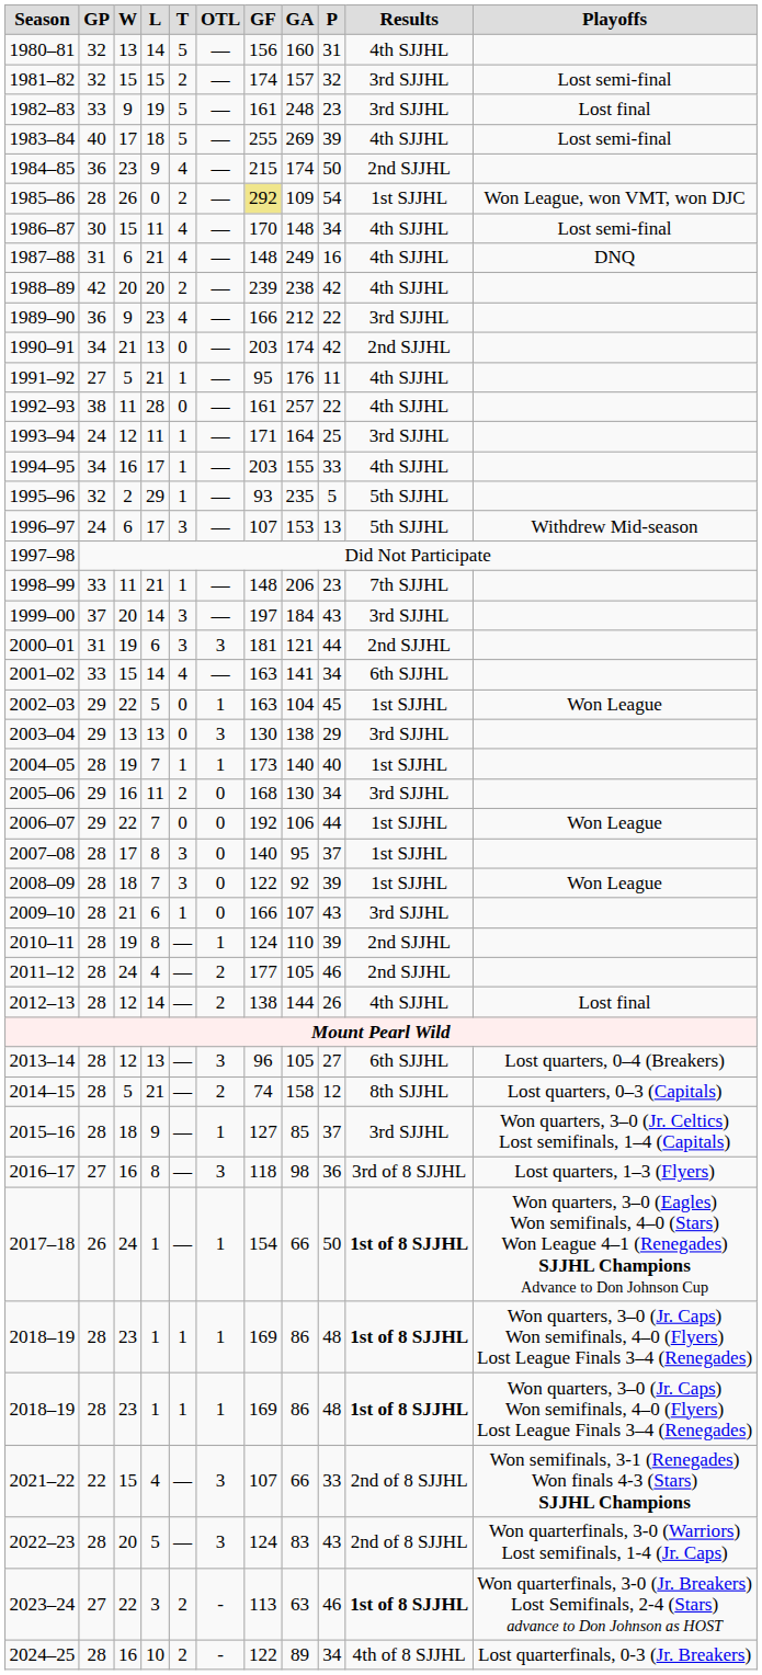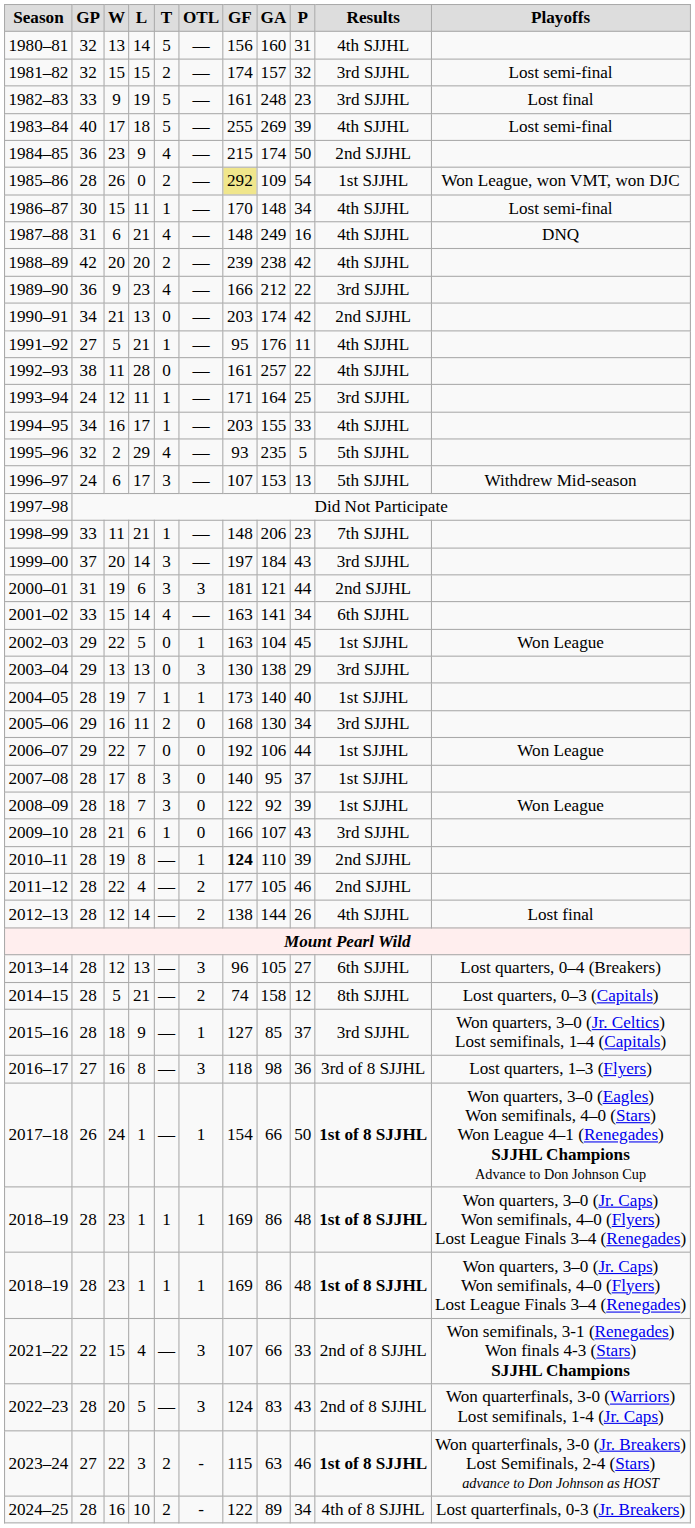 <table class="wikitable">
 <tr style="text-align:center; background:#dddddd">
 <td><strong>Season</strong></td>
 <td><strong>GP</strong></td>
 <td><strong>W</strong></td>
 <td><strong>L</strong></td>
 <td><strong>T</strong></td>
 <td><strong>OTL</strong></td>
 <td><strong>GF</strong></td>
 <td><strong>GA</strong></td>
 <td><strong>P</strong></td>
 <td><strong>Results</strong></td>
 <td><strong>Playoffs</strong></td>
 </tr>
 <tr style="text-align:center">
 <td>1980–81</td>
 <td>32</td>
 <td>13</td>
 <td>14</td>
 <td>5</td>
 <td>—</td>
 <td>156</td>
 <td>160</td>
 <td>31</td>
 <td>4th SJJHL</td>
 <td></td>
 </tr>
 <tr style="text-align:center">
 <td>1981–82</td>
 <td>32</td>
 <td>15</td>
 <td>15</td>
 <td>2</td>
 <td>—</td>
 <td>174</td>
 <td>157</td>
 <td>32</td>
 <td>3rd SJJHL</td>
 <td>Lost semi-final</td>
 </tr>
 <tr style="text-align:center">
 <td>1982–83</td>
 <td>33</td>
 <td>9</td>
 <td>19</td>
 <td>5</td>
 <td>—</td>
 <td>161</td>
 <td>248</td>
 <td>23</td>
 <td>3rd SJJHL</td>
 <td>Lost final</td>
 </tr>
 <tr style="text-align:center">
 <td>1983–84</td>
 <td>40</td>
 <td>17</td>
 <td>18</td>
 <td>5</td>
 <td>—</td>
 <td>255</td>
 <td>269</td>
 <td>39</td>
 <td>4th SJJHL</td>
 <td>Lost semi-final</td>
 </tr>
 <tr style="text-align:center">
 <td>1984–85</td>
 <td>36</td>
 <td>23</td>
 <td>9</td>
 <td>4</td>
 <td>—</td>
 <td>215</td>
 <td>174</td>
 <td>50</td>
 <td>2nd SJJHL</td>
 <td></td>
 </tr>
 <tr style="text-align:center">
 <td>1985–86</td>
 <td>28</td>
 <td>26</td>
 <td>0</td>
 <td>2</td>
 <td>—</td>
 <td style="background: khaki;">292</td>
 <td>109</td>
 <td>54</td>
 <td>1st SJJHL</td>
 <td>Won League, won VMT, won DJC</td>
 </tr>
 <tr style="text-align:center">
 <td>1986–87</td>
 <td>30</td>
 <td>15</td>
 <td>11</td>
-<td>4</td>
+<td>1</td>
 <td>—</td>
 <td>170</td>
 <td>148</td>
 <td>34</td>
 <td>4th SJJHL</td>
 <td>Lost semi-final</td>
 </tr>
 <tr style="text-align:center">
 <td>1987–88</td>
 <td>31</td>
 <td>6</td>
 <td>21</td>
 <td>4</td>
 <td>—</td>
 <td>148</td>
 <td>249</td>
 <td>16</td>
 <td>4th SJJHL</td>
 <td>DNQ</td>
 </tr>
 <tr style="text-align:center">
 <td>1988–89</td>
 <td>42</td>
 <td>20</td>
 <td>20</td>
 <td>2</td>
 <td>—</td>
 <td>239</td>
 <td>238</td>
 <td>42</td>
 <td>4th SJJHL</td>
 <td></td>
 </tr>
 <tr style="text-align:center">
 <td>1989–90</td>
 <td>36</td>
 <td>9</td>
 <td>23</td>
 <td>4</td>
 <td>—</td>
 <td>166</td>
 <td>212</td>
 <td>22</td>
 <td>3rd SJJHL</td>
 <td></td>
 </tr>
 <tr style="text-align:center">
 <td>1990–91</td>
 <td>34</td>
 <td>21</td>
 <td>13</td>
 <td>0</td>
 <td>—</td>
 <td>203</td>
 <td>174</td>
 <td>42</td>
 <td>2nd SJJHL</td>
 <td></td>
 </tr>
 <tr style="text-align:center">
 <td>1991–92</td>
 <td>27</td>
 <td>5</td>
 <td>21</td>
 <td>1</td>
 <td>—</td>
 <td>95</td>
 <td>176</td>
 <td>11</td>
 <td>4th SJJHL</td>
 <td></td>
 </tr>
 <tr style="text-align:center">
 <td>1992–93</td>
 <td>38</td>
 <td>11</td>
 <td>28</td>
 <td>0</td>
 <td>—</td>
 <td>161</td>
 <td>257</td>
 <td>22</td>
 <td>4th SJJHL</td>
 <td></td>
 </tr>
 <tr style="text-align:center">
 <td>1993–94</td>
 <td>24</td>
 <td>12</td>
 <td>11</td>
 <td>1</td>
 <td>—</td>
 <td>171</td>
 <td>164</td>
 <td>25</td>
 <td>3rd SJJHL</td>
 <td></td>
 </tr>
 <tr style="text-align:center">
 <td>1994–95</td>
 <td>34</td>
 <td>16</td>
 <td>17</td>
 <td>1</td>
 <td>—</td>
 <td>203</td>
 <td>155</td>
 <td>33</td>
 <td>4th SJJHL</td>
 <td></td>
 </tr>
 <tr style="text-align:center">
 <td>1995–96</td>
 <td>32</td>
 <td>2</td>
 <td>29</td>
-<td>1</td>
+<td>4</td>
 <td>—</td>
 <td>93</td>
 <td>235</td>
 <td>5</td>
 <td>5th SJJHL</td>
 <td></td>
 </tr>
 <tr style="text-align:center">
 <td>1996–97</td>
 <td>24</td>
 <td>6</td>
 <td>17</td>
 <td>3</td>
 <td>—</td>
 <td>107</td>
 <td>153</td>
 <td>13</td>
 <td>5th SJJHL</td>
 <td>Withdrew Mid-season</td>
 </tr>
 <tr style="text-align:center">
 <td>1997–98</td>
 <td colspan="11">Did Not Participate</td>
 </tr>
 <tr style="text-align:center">
 <td>1998–99</td>
 <td>33</td>
 <td>11</td>
 <td>21</td>
 <td>1</td>
 <td>—</td>
 <td>148</td>
 <td>206</td>
 <td>23</td>
 <td>7th SJJHL</td>
 <td></td>
 </tr>
 <tr style="text-align:center">
 <td>1999–00</td>
 <td>37</td>
 <td>20</td>
 <td>14</td>
 <td>3</td>
 <td>—</td>
 <td>197</td>
 <td>184</td>
 <td>43</td>
 <td>3rd SJJHL</td>
 <td></td>
 </tr>
 <tr style="text-align:center">
 <td>2000–01</td>
 <td>31</td>
 <td>19</td>
 <td>6</td>
 <td>3</td>
 <td>3</td>
 <td>181</td>
 <td>121</td>
 <td>44</td>
 <td>2nd SJJHL</td>
 <td></td>
 </tr>
 <tr style="text-align:center">
 <td>2001–02</td>
 <td>33</td>
 <td>15</td>
 <td>14</td>
 <td>4</td>
 <td>—</td>
 <td>163</td>
 <td>141</td>
 <td>34</td>
 <td>6th SJJHL</td>
 <td></td>
 </tr>
 <tr style="text-align:center">
 <td>2002–03</td>
 <td>29</td>
 <td>22</td>
 <td>5</td>
 <td>0</td>
 <td>1</td>
 <td>163</td>
 <td>104</td>
 <td>45</td>
 <td>1st SJJHL</td>
 <td>Won League</td>
 </tr>
 <tr style="text-align:center">
 <td>2003–04</td>
 <td>29</td>
 <td>13</td>
 <td>13</td>
 <td>0</td>
 <td>3</td>
 <td>130</td>
 <td>138</td>
 <td>29</td>
 <td>3rd SJJHL</td>
 <td></td>
 </tr>
 <tr style="text-align:center">
 <td>2004–05</td>
 <td>28</td>
 <td>19</td>
 <td>7</td>
 <td>1</td>
 <td>1</td>
 <td>173</td>
 <td>140</td>
 <td>40</td>
 <td>1st SJJHL</td>
 <td></td>
 </tr>
 <tr style="text-align:center">
 <td>2005–06</td>
 <td>29</td>
 <td>16</td>
 <td>11</td>
 <td>2</td>
 <td>0</td>
 <td>168</td>
 <td>130</td>
 <td>34</td>
 <td>3rd SJJHL</td>
 <td></td>
 </tr>
 <tr style="text-align:center">
 <td>2006–07</td>
 <td>29</td>
 <td>22</td>
 <td>7</td>
 <td>0</td>
 <td>0</td>
 <td>192</td>
 <td>106</td>
 <td>44</td>
 <td>1st SJJHL</td>
 <td>Won League</td>
 </tr>
 <tr style="text-align:center">
 <td>2007–08</td>
 <td>28</td>
 <td>17</td>
 <td>8</td>
 <td>3</td>
 <td>0</td>
 <td>140</td>
 <td>95</td>
 <td>37</td>
 <td>1st SJJHL</td>
 <td></td>
 </tr>
 <tr style="text-align:center">
 <td>2008–09</td>
 <td>28</td>
 <td>18</td>
 <td>7</td>
 <td>3</td>
 <td>0</td>
 <td>122</td>
 <td>92</td>
 <td>39</td>
 <td>1st SJJHL</td>
 <td>Won League</td>
 </tr>
 <tr style="text-align:center">
 <td>2009–10</td>
 <td>28</td>
 <td>21</td>
 <td>6</td>
 <td>1</td>
 <td>0</td>
 <td>166</td>
 <td>107</td>
 <td>43</td>
 <td>3rd SJJHL</td>
 <td></td>
 </tr>
 <tr style="text-align:center">
 <td>2010–11</td>
 <td>28</td>
 <td>19</td>
 <td>8</td>
 <td>—</td>
 <td>1</td>
-<td>124</td>
+<td><strong>124</strong></td>
 <td>110</td>
 <td>39</td>
 <td>2nd SJJHL</td>
 <td></td>
 </tr>
 <tr style="text-align:center">
 <td>2011–12</td>
 <td>28</td>
-<td>24</td>
+<td>22</td>
 <td>4</td>
 <td>—</td>
 <td>2</td>
 <td>177</td>
 <td>105</td>
 <td>46</td>
 <td>2nd SJJHL</td>
 <td></td>
 </tr>
 <tr style="text-align:center">
 <td>2012–13</td>
 <td>28</td>
 <td>12</td>
 <td>14</td>
 <td>—</td>
 <td>2</td>
 <td>138</td>
 <td>144</td>
 <td>26</td>
 <td>4th SJJHL</td>
 <td>Lost final</td>
 </tr>
 <tr style="text-align:center; background:#ffeeee">
 <td colspan="11"><strong><em>Mount Pearl Wild</em></strong></td>
 </tr>
 <tr style="text-align:center">
 <td>2013–14</td>
 <td>28</td>
 <td>12</td>
 <td>13</td>
 <td>—</td>
 <td>3</td>
 <td>96</td>
 <td>105</td>
 <td>27</td>
 <td>6th SJJHL</td>
 <td>Lost quarters, 0–4 (Breakers)</td>
 </tr>
 <tr style="text-align:center">
 <td>2014–15</td>
 <td>28</td>
 <td>5</td>
 <td>21</td>
 <td>—</td>
 <td>2</td>
 <td>74</td>
 <td>158</td>
 <td>12</td>
 <td>8th SJJHL</td>
 <td>Lost quarters, 0–3 (<a href='#'>Capitals</a>)</td>
 </tr>
 <tr style="text-align:center">
 <td>2015–16</td>
 <td>28</td>
 <td>18</td>
 <td>9</td>
 <td>—</td>
 <td>1</td>
 <td>127</td>
 <td>85</td>
 <td>37</td>
 <td>3rd SJJHL</td>
 <td>Won quarters, 3–0 (<a href='#'>Jr. Celtics</a>)<br>Lost semifinals, 1–4 (<a href='#'>Capitals</a>)</td>
 </tr>
 <tr style="text-align:center">
 <td>2016–17</td>
 <td>27</td>
 <td>16</td>
 <td>8</td>
 <td>—</td>
 <td>3</td>
 <td>118</td>
 <td>98</td>
 <td>36</td>
 <td>3rd of 8 SJJHL</td>
 <td>Lost quarters, 1–3 (<a href='#'>Flyers</a>)</td>
 </tr>
 <tr style="text-align:center">
 <td>2017–18</td>
 <td>26</td>
 <td>24</td>
 <td>1</td>
 <td>—</td>
 <td>1</td>
 <td>154</td>
 <td>66</td>
 <td>50</td>
 <td><strong>1st of 8 SJJHL</strong></td>
 <td>Won quarters, 3–0 (<a href='#'>Eagles</a>)<br>Won semifinals, 4–0 (<a href='#'>Stars</a>)<br>Won League 4–1 (<a href='#'>Renegades</a>)<br><strong>SJJHL Champions</strong><br><small>Advance to Don Johnson Cup</small></td>
 </tr>
 <tr style="text-align:center">
 <td>2018–19</td>
 <td>28</td>
 <td>23</td>
 <td>1</td>
 <td>1</td>
 <td>1</td>
 <td>169</td>
 <td>86</td>
 <td>48</td>
 <td><strong>1st of 8 SJJHL</strong></td>
 <td>Won quarters, 3–0 (<a href='#'>Jr. Caps</a>)<br>Won semifinals, 4–0 (<a href='#'>Flyers</a>)<br>Lost League Finals 3–4 (<a href='#'>Renegades</a>)</td>
 </tr>
 <tr style="text-align:center">
 <td>2018–19</td>
 <td>28</td>
 <td>23</td>
 <td>1</td>
 <td>1</td>
 <td>1</td>
 <td>169</td>
 <td>86</td>
 <td>48</td>
 <td><strong>1st of 8 SJJHL</strong></td>
 <td>Won quarters, 3–0 (<a href='#'>Jr. Caps</a>)<br>Won semifinals, 4–0 (<a href='#'>Flyers</a>)<br>Lost League Finals 3–4 (<a href='#'>Renegades</a>)</td>
 </tr>
 <tr style="text-align:center">
 <td>2021–22</td>
 <td>22</td>
 <td>15</td>
 <td>4</td>
 <td>—</td>
 <td>3</td>
 <td>107</td>
 <td>66</td>
 <td>33</td>
 <td>2nd of 8 SJJHL</td>
 <td>Won semifinals, 3-1 (<a href='#'>Renegades</a>)<br>Won finals 4-3 (<a href='#'>Stars</a>)<br><strong>SJJHL Champions</strong></td>
 </tr>
 <tr style="text-align:center">
 <td>2022–23</td>
 <td>28</td>
 <td>20</td>
 <td>5</td>
 <td>—</td>
 <td>3</td>
 <td>124</td>
 <td>83</td>
 <td>43</td>
 <td>2nd of 8 SJJHL</td>
 <td>Won quarterfinals, 3-0 (<a href='#'>Warriors</a>)<br>Lost semifinals, 1-4 (<a href='#'>Jr. Caps</a>)</td>
 </tr>
 <tr style="text-align:center">
 <td>2023–24</td>
 <td>27</td>
 <td>22</td>
 <td>3</td>
 <td>2</td>
 <td>-</td>
-<td>113</td>
+<td>115</td>
 <td>63</td>
 <td>46</td>
 <td><strong>1st of 8 SJJHL</strong></td>
 <td>Won quarterfinals, 3-0 (<a href='#'>Jr. Breakers</a>)<br>Lost Semifinals, 2-4 (<a href='#'>Stars</a>)<br><small><em>advance to Don Johnson as HOST</em></small></td>
 </tr>
 <tr style="text-align:center">
 <td>2024–25</td>
 <td>28</td>
 <td>16</td>
 <td>10</td>
 <td>2</td>
 <td>-</td>
 <td>122</td>
 <td>89</td>
 <td>34</td>
 <td>4th of 8 SJJHL</td>
 <td>Lost quarterfinals, 0-3 (<a href='#'>Jr. Breakers</a>)</td>
 </tr>
 </table>
